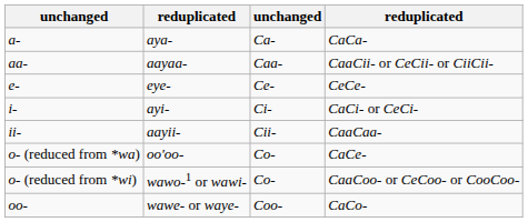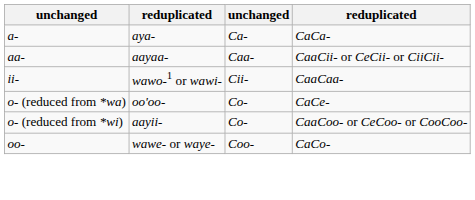 <table class="wikitable">
 <tr>
 <th>unchanged</th>
 <th>reduplicated</th>
 <th>unchanged</th>
 <th>reduplicated</th>
 </tr>
 <tr>
 <td><em>a-</em></td>
 <td><em>aya-</em></td>
 <td><em>Ca-</em></td>
 <td><em>CaCa-</em></td>
 </tr>
 <tr>
 <td><em>aa-</em></td>
 <td><em>aayaa-</em></td>
 <td><em>Caa-</em></td>
 <td><em>CaaCii-</em> or <em>CeCii-</em> or <em>CiiCii-</em></td>
 </tr>
 <tr>
-<td><em>e-</em></td>
-<td><em>eye-</em></td>
-<td><em>Ce-</em></td>
-<td><em>CeCe-</em></td>
-</tr>
-<tr>
-<td><em>i-</em></td>
-<td><em>ayi-</em></td>
-<td><em>Ci-</em></td>
-<td><em>CaCi-</em> or <em>CeCi-</em></td>
-</tr>
-<tr>
 <td><em>ii-</em></td>
-<td><em>aayii-</em></td>
+<td><em>wawo-</em><sup>1</sup> or <em>wawi-</em></td>
 <td><em>Cii-</em></td>
 <td><em>CaaCaa-</em></td>
 </tr>
 <tr>
 <td><em>o-</em> (reduced from <em>*wa</em>)</td>
 <td><em>oo'oo-</em></td>
 <td><em>Co-</em></td>
 <td><em>CaCe-</em></td>
 </tr>
 <tr>
 <td><em>o-</em> (reduced from <em>*wi</em>)</td>
-<td><em>wawo-</em><sup>1</sup> or <em>wawi-</em></td>
+<td><em>aayii-</em></td>
 <td><em>Co-</em></td>
 <td><em>CaaCoo-</em> or <em>CeCoo-</em> or <em>CooCoo-</em></td>
 </tr>
 <tr>
 <td><em>oo-</em></td>
 <td><em>wawe-</em> or <em>waye-</em></td>
 <td><em>Coo-</em></td>
 <td><em>CaCo-</em></td>
 </tr>
 </table>
